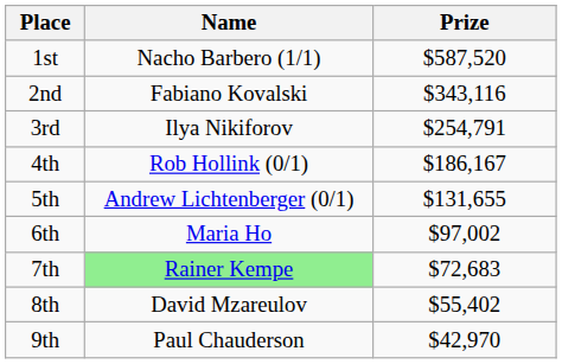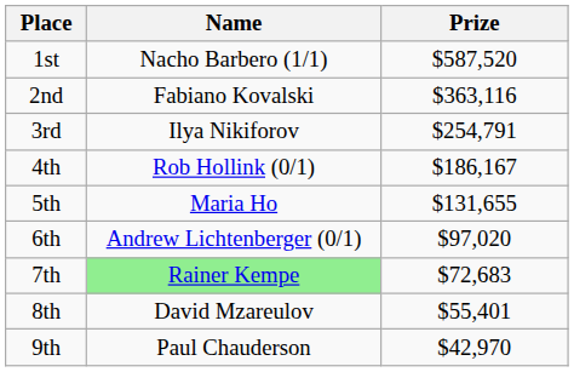 <table class="wikitable">
 <tr>
 <th width="50">Place</th>
 <th width="200">Name</th>
 <th width="125">Prize</th>
 </tr>
 <tr>
 <td align = "center">1st</td>
 <td align = "center"> Nacho Barbero (1/1)</td>
 <td align = "center">$587,520</td>
 </tr>
 <tr>
 <td align = "center">2nd</td>
 <td align = "center"> Fabiano Kovalski</td>
-<td align = "center">$343,116</td>
+<td align = "center">$363,116</td>
 </tr>
 <tr>
 <td align = "center">3rd</td>
 <td align = "center"> Ilya Nikiforov</td>
 <td align = "center">$254,791</td>
 </tr>
 <tr>
 <td align = "center">4th</td>
 <td align = "center"> <a href='#'>Rob Hollink</a> (0/1)</td>
 <td align = "center">$186,167</td>
 </tr>
 <tr>
 <td align = "center">5th</td>
-<td align = "center"> <a href='#'>Andrew Lichtenberger</a> (0/1)</td>
+<td align = "center"> <a href='#'>Maria Ho</a></td>
 <td align = "center">$131,655</td>
 </tr>
 <tr>
 <td align = "center">6th</td>
-<td align = "center"> <a href='#'>Maria Ho</a></td>
-<td align = "center">$97,002</td>
+<td align = "center"> <a href='#'>Andrew Lichtenberger</a> (0/1)</td>
+<td align = "center">$97,020</td>
 </tr>
 <tr>
 <td align = "center">7th</td>
 <td align = "center" style="background: lightgreen;"> <a href='#'>Rainer Kempe</a></td>
 <td align = "center">$72,683</td>
 </tr>
 <tr>
 <td align = "center">8th</td>
 <td align = "center"> David Mzareulov</td>
-<td align = "center">$55,402</td>
+<td align = "center">$55,401</td>
 </tr>
 <tr>
 <td align = "center">9th</td>
 <td align = "center"> Paul Chauderson</td>
 <td align = "center">$42,970</td>
 </tr>
 </table>
